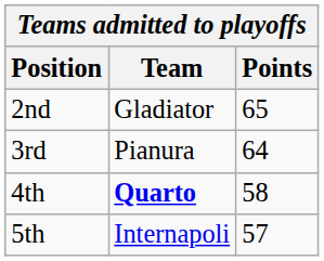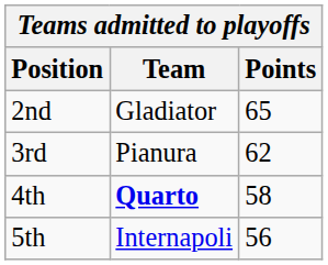 <table class="wikitable">
 <tr>
 <th colspan="3"><em>Teams admitted to playoffs</em></th>
 </tr>
 <tr>
 <th>Position</th>
 <th>Team</th>
 <th>Points</th>
 </tr>
 <tr>
 <td>2nd</td>
 <td>Gladiator</td>
 <td>65</td>
 </tr>
 <tr>
 <td>3rd</td>
 <td>Pianura</td>
-<td>64</td>
+<td>62</td>
 </tr>
 <tr>
 <td>4th</td>
 <td><strong><a href='#'>Quarto</a></strong></td>
 <td>58</td>
 </tr>
 <tr>
 <td>5th</td>
 <td><a href='#'>Internapoli</a></td>
-<td>57</td>
+<td>56</td>
 </tr>
 </table>
